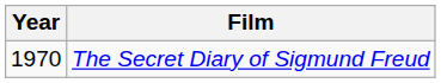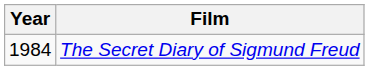 <table class="wikitable">
 <tr>
 <th>Year</th>
 <th>Film</th>
 </tr>
 <tr>
-<td>1970</td>
+<td>1984</td>
 <td><em><a href='#'>The Secret Diary of Sigmund Freud</a></em></td>
 </tr>
 </table>
